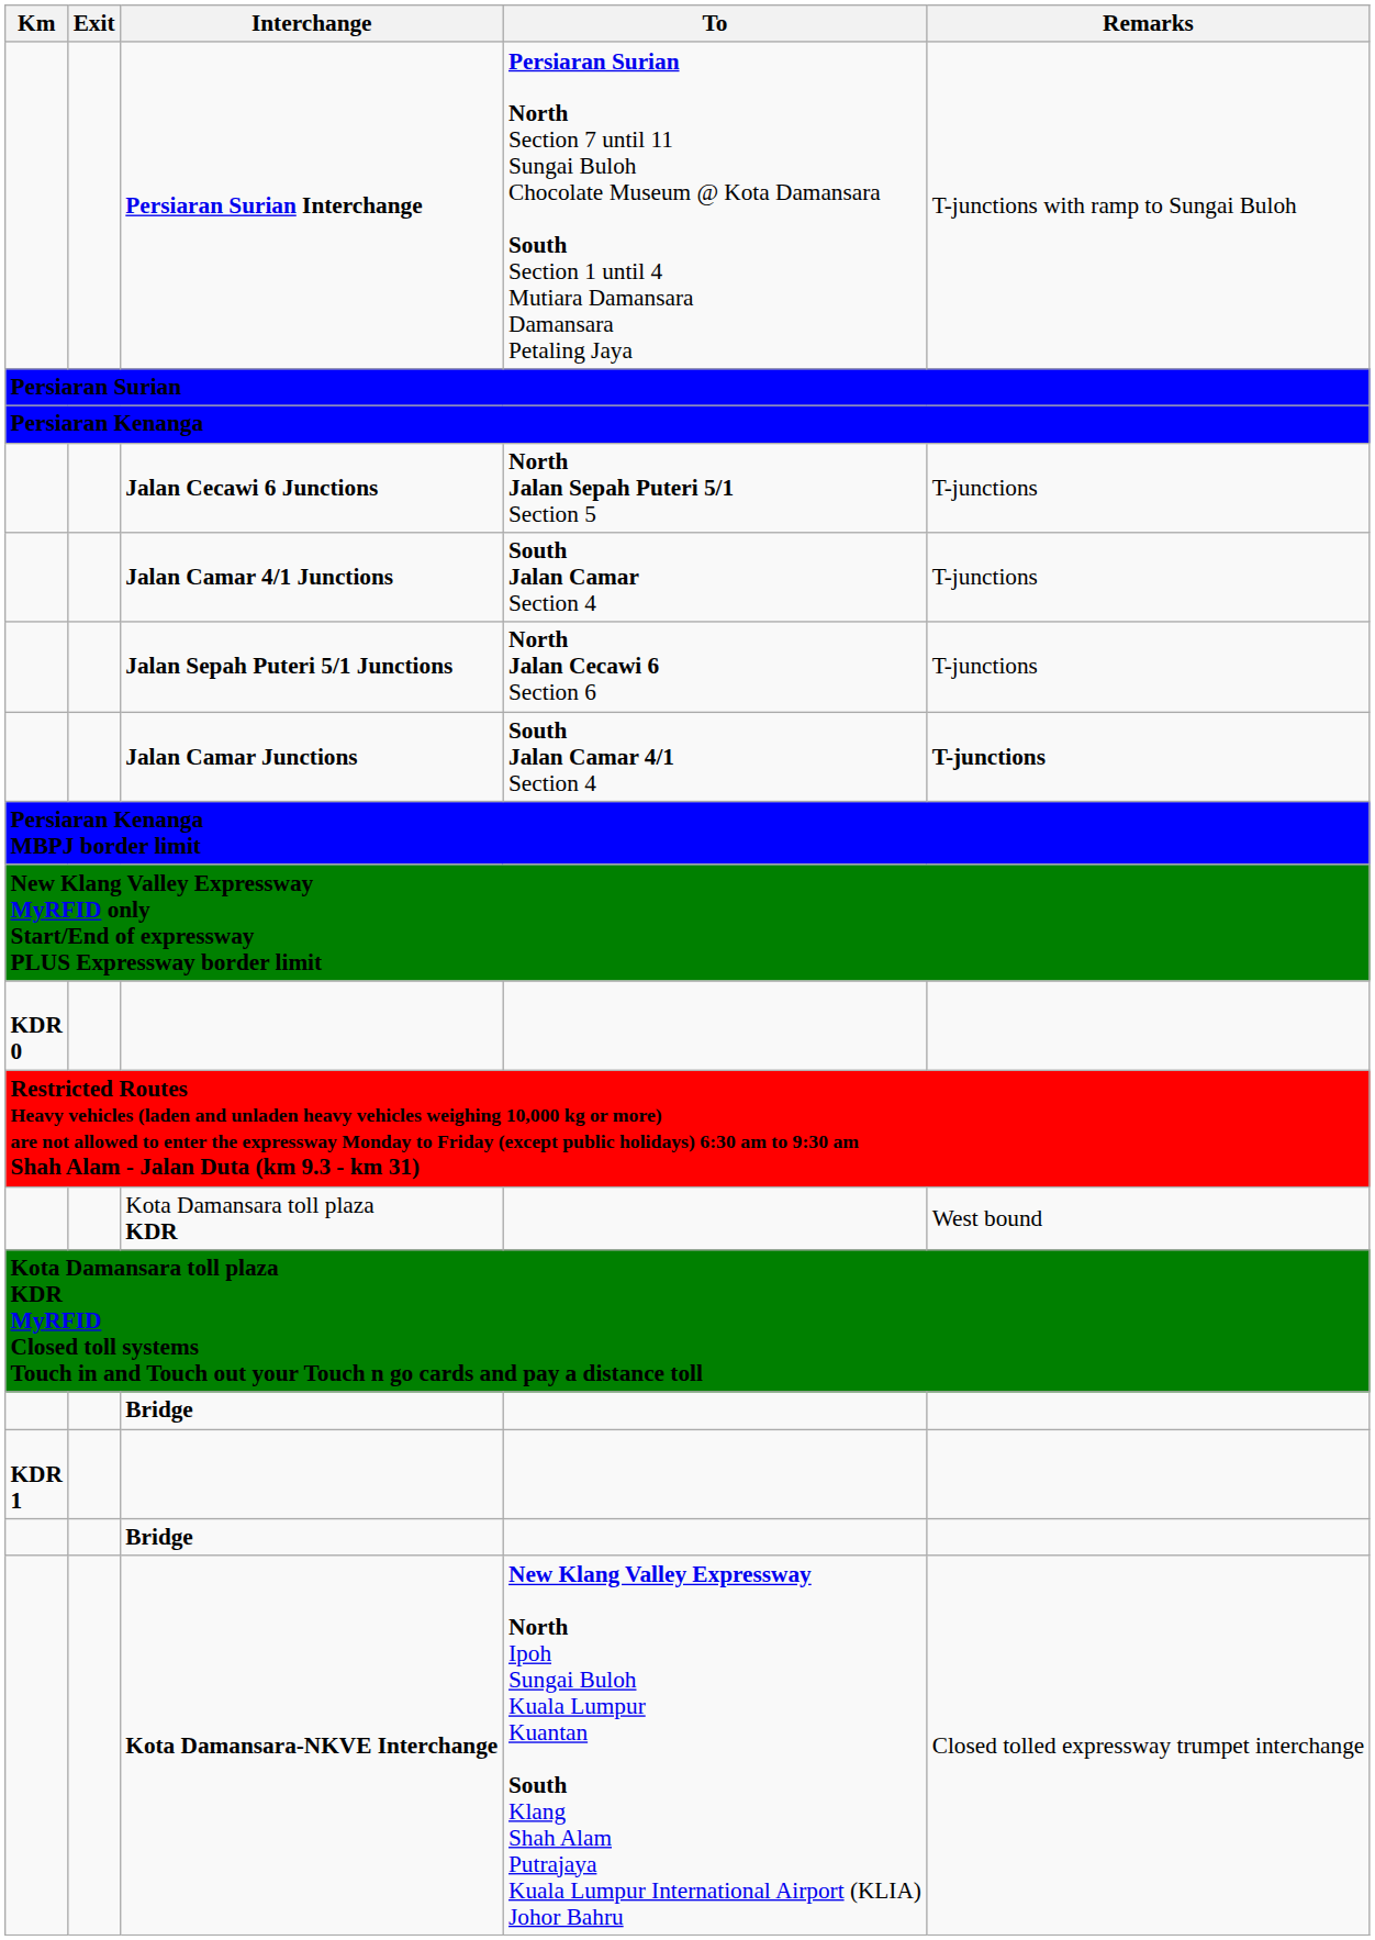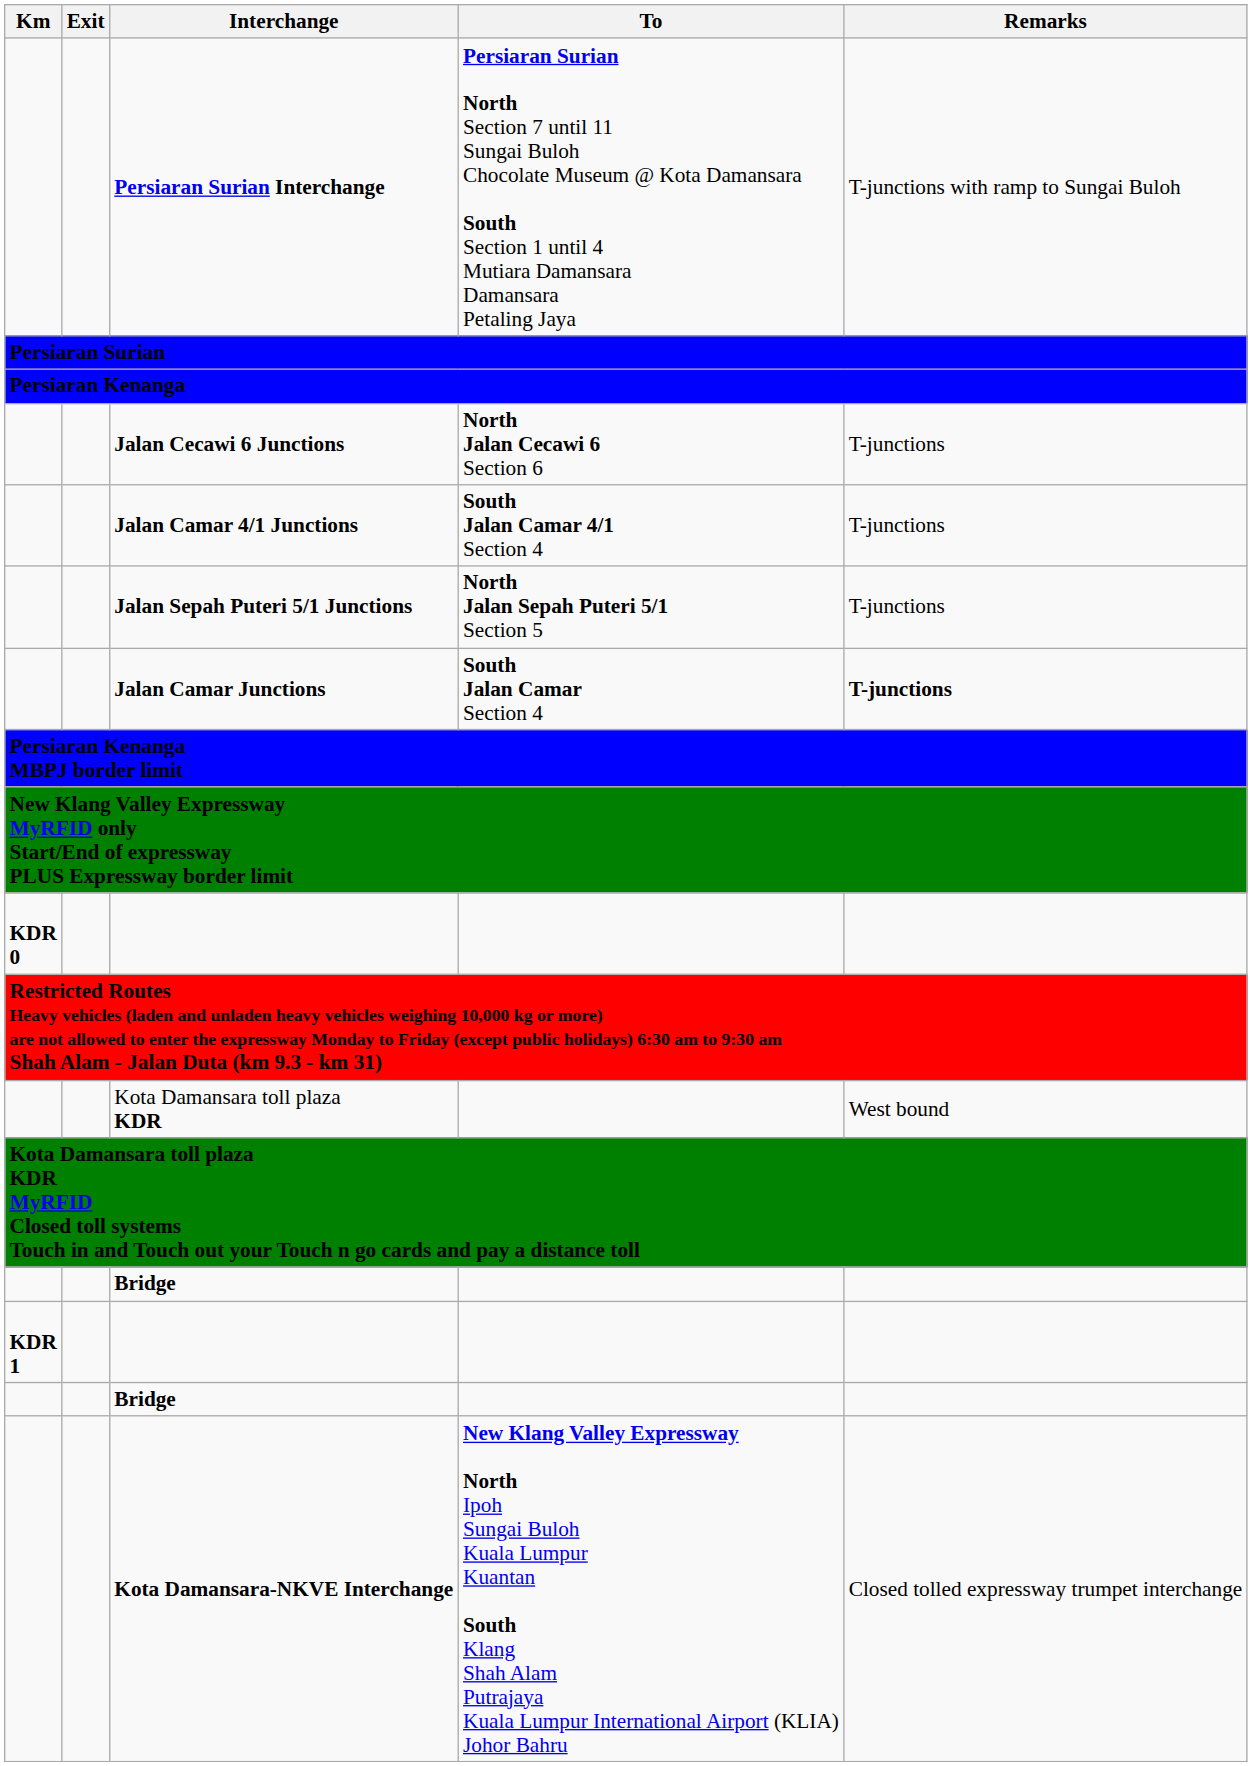 <table class="wikitable">
 <tr>
 <th>Km</th>
 <th>Exit</th>
 <th>Interchange</th>
 <th>To</th>
 <th>Remarks</th>
 </tr>
 <tr>
 <td></td>
 <td></td>
 <td><strong><a href='#'>Persiaran Surian</a> Interchange</strong></td>
 <td><strong><a href='#'>Persiaran Surian</a></strong><br><br><strong>North</strong><br>Section 7 until 11<br>Sungai Buloh<br>Chocolate Museum @ Kota Damansara<br><br><strong>South</strong><br>Section 1 until 4<br>Mutiara Damansara<br>Damansara<br>Petaling Jaya</td>
 <td>T-junctions with ramp to Sungai Buloh</td>
 </tr>
 <tr>
 <td style="width:600px" colspan="6" style="text-align:center" bgcolor="blue"><strong><span>Persiaran Surian</span></strong></td>
 </tr>
 <tr>
 <td style="width:600px" colspan="6" style="text-align:center" bgcolor="blue"><strong><span>Persiaran Kenanga</span></strong></td>
 </tr>
 <tr>
 <td></td>
 <td></td>
 <td><strong>Jalan Cecawi 6 Junctions</strong></td>
+<td><strong>North</strong><br><strong>Jalan Cecawi 6</strong><br>Section 6</td>
+<td>T-junctions</td>
+</tr>
+<tr>
+<td></td>
+<td></td>
+<td><strong>Jalan Camar 4/1 Junctions</strong></td>
+<td><strong>South</strong><br><strong>Jalan Camar 4/1</strong><br>Section 4</td>
+<td>T-junctions</td>
+</tr>
+<tr>
+<td></td>
+<td></td>
+<td><strong>Jalan Sepah Puteri 5/1 Junctions</strong></td>
 <td><strong>North</strong><br><strong>Jalan Sepah Puteri 5/1</strong><br>Section 5</td>
 <td>T-junctions</td>
 </tr>
 <tr>
 <td></td>
 <td></td>
-<td><strong>Jalan Camar 4/1 Junctions</strong></td>
+<td><strong>Jalan Camar Junctions</strong></td>
 <td><strong>South</strong><br><strong>Jalan Camar</strong><br>Section 4</td>
-<td>T-junctions</td>
-</tr>
-<tr>
-<td></td>
-<td></td>
-<td><strong>Jalan Sepah Puteri 5/1 Junctions</strong></td>
-<td><strong>North</strong><br><strong>Jalan Cecawi 6</strong><br>Section 6</td>
-<td>T-junctions</td>
-</tr>
-<tr>
-<td></td>
-<td></td>
-<td><strong>Jalan Camar Junctions</strong></td>
-<td><strong>South</strong><br><strong>Jalan Camar 4/1</strong><br>Section 4</td>
 <td><strong>T-junctions</strong></td>
 </tr>
 <tr>
 <td style="width:600px" colspan="6" style="text-align:center" bgcolor="blue"><strong><span>Persiaran Kenanga<br>MBPJ border limit</span></strong></td>
 </tr>
 <tr>
 <td style="width:600px" colspan="6" style="text-align:center" bgcolor="green"><strong><span>  New Klang Valley Expressway<br> <a href='#'><span>My</span><span>RFID</span></a>  only <br>Start/End of expressway<br>PLUS Expressway border limit</span></strong></td>
 </tr>
 <tr>
 <td><br><strong>KDR</strong><br><strong>0</strong></td>
 <td></td>
 <td></td>
 <td></td>
 <td></td>
 </tr>
 <tr>
 <td style="width:600px" colspan="6" style="text-align:center" bgcolor="red"><strong><span>Restricted Routes<br><small>Heavy vehicles (laden and unladen heavy vehicles weighing 10,000 kg or more) <br> are not allowed to enter the expressway Monday to Friday (except public holidays) 6:30 am to 9:30 am</small><br>Shah Alam - Jalan Duta (km 9.3 - km 31)</span></strong></td>
 </tr>
 <tr>
 <td></td>
 <td></td>
 <td> Kota Damansara toll plaza<br><strong>KDR</strong></td>
 <td>   </td>
 <td>West bound</td>
 </tr>
 <tr>
 <td style="width:600px" colspan="6" style="text-align:center" bgcolor="green"><strong><span>Kota Damansara toll plaza<br>KDR<br>   <a href='#'><span>My</span><span>RFID</span></a>    <br>Closed toll systems<br>Touch in and Touch out your Touch n go cards and pay a distance toll</span></strong></td>
 </tr>
 <tr>
 <td></td>
 <td></td>
 <td><strong>Bridge</strong></td>
 <td></td>
 <td></td>
 </tr>
 <tr>
 <td><br><strong>KDR</strong><br><strong>1</strong></td>
 <td></td>
 <td></td>
 <td></td>
 <td></td>
 </tr>
 <tr>
 <td></td>
 <td></td>
 <td><strong>Bridge</strong></td>
 <td></td>
 <td></td>
 </tr>
 <tr>
 <td></td>
 <td></td>
 <td><strong>Kota Damansara-NKVE Interchange</strong></td>
 <td>  <strong><a href='#'>New Klang Valley Expressway</a></strong><br><br><strong>North</strong><br>  <a href='#'>Ipoh</a><br>  <a href='#'>Sungai Buloh</a><br>  <a href='#'>Kuala Lumpur</a><br>   <a href='#'>Kuantan</a><br><br><strong>South</strong><br> <a href='#'>Klang</a><br> <a href='#'>Shah Alam</a><br> <a href='#'>Putrajaya</a><br>  <a href='#'>Kuala Lumpur International Airport</a> (KLIA) <br>  <a href='#'>Johor Bahru</a></td>
 <td>Closed tolled expressway trumpet interchange</td>
 </tr>
 </table>
